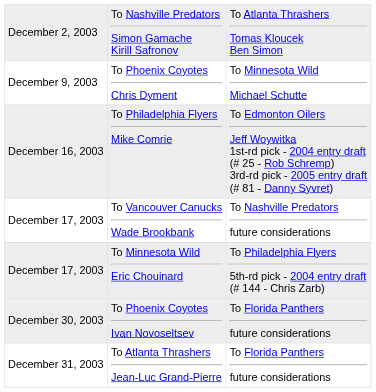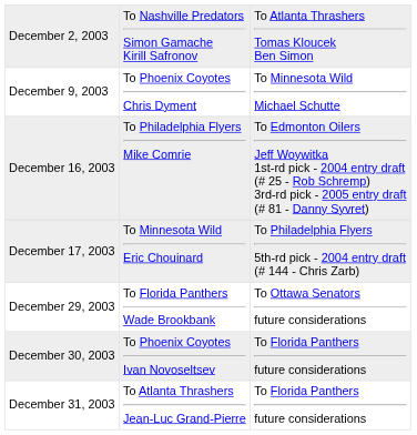 <table border=1 style="border-collapse:collapse" bordercolor="#DFDFDF"  cellpadding="5">
 <tr bgcolor="#eeeeee">
 <td>December 2, 2003</td>
 <td valign="top">To <a href='#'>Nashville Predators</a><hr><a href='#'>Simon Gamache</a><br><a href='#'>Kirill Safronov</a></td>
 <td valign="top">To <a href='#'>Atlanta Thrashers</a><hr><a href='#'>Tomas Kloucek</a><br><a href='#'>Ben Simon</a></td>
 </tr>
 <tr>
 <td>December 9, 2003</td>
 <td valign="top">To <a href='#'>Phoenix Coyotes</a><hr><a href='#'>Chris Dyment</a></td>
 <td valign="top">To <a href='#'>Minnesota Wild</a><hr><a href='#'>Michael Schutte</a></td>
 </tr>
 <tr>
 </tr>
 <tr bgcolor="#eeeeee">
 <td>December 16, 2003</td>
 <td valign="top">To <a href='#'>Philadelphia Flyers</a><hr><a href='#'>Mike Comrie</a></td>
 <td valign="top">To <a href='#'>Edmonton Oilers</a><hr><a href='#'>Jeff Woywitka</a><br>1st-rd pick - <a href='#'>2004 entry draft</a><br>(# 25 - <a href='#'>Rob Schremp</a>)<br>3rd-rd pick - <a href='#'>2005 entry draft</a><br>(# 81 - <a href='#'>Danny Syvret</a>)</td>
 </tr>
 <tr>
-<td>December 17, 2003</td>
-<td valign="top">To <a href='#'>Vancouver Canucks</a><hr><a href='#'>Wade Brookbank</a></td>
-<td valign="top">To <a href='#'>Nashville Predators</a><hr>future considerations</td>
-</tr>
-<tr>
 </tr>
 <tr bgcolor="#eeeeee">
 <td>December 17, 2003</td>
 <td valign="top">To <a href='#'>Minnesota Wild</a><hr><a href='#'>Eric Chouinard</a></td>
 <td valign="top">To <a href='#'>Philadelphia Flyers</a><hr>5th-rd pick - <a href='#'>2004 entry draft</a><br>(# 144 - Chris Zarb)</td>
+</tr>
+<tr>
+<td>December 29, 2003</td>
+<td valign="top">To <a href='#'>Florida Panthers</a><hr><a href='#'>Wade Brookbank</a></td>
+<td valign="top">To <a href='#'>Ottawa Senators</a><hr>future considerations</td>
 </tr>
 <tr bgcolor="#eeeeee">
 <td>December 30, 2003</td>
 <td valign="top">To <a href='#'>Phoenix Coyotes</a> <hr><a href='#'>Ivan Novoseltsev</a></td>
 <td valign="top">To <a href='#'>Florida Panthers</a> <hr>future considerations</td>
 </tr>
 <tr>
 <td>December 31, 2003</td>
 <td valign="top">To <a href='#'>Atlanta Thrashers</a> <hr><a href='#'>Jean-Luc Grand-Pierre</a></td>
 <td valign="top">To <a href='#'>Florida Panthers</a> <hr>future considerations</td>
 </tr>
 </table>
